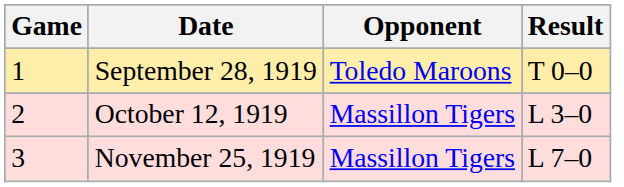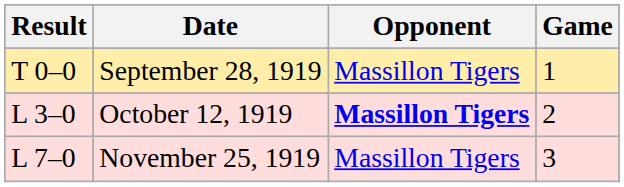 <table class="wikitable">
 <tr>
-<th>Game</th>
+<th>Result</th>
 <th>Date</th>
 <th>Opponent</th>
-<th>Result</th>
+<th>Game</th>
 </tr>
 <tr style="background: #ffeeaa;">
+<td>T 0–0</td>
+<td>September 28, 1919</td>
+<td><a href='#'>Massillon Tigers</a></td>
 <td>1</td>
-<td>September 28, 1919</td>
-<td><a href='#'>Toledo Maroons</a></td>
-<td>T 0–0</td>
 </tr>
 <tr style="background: #ffdddd;">
+<td>L 3–0</td>
+<td>October 12, 1919</td>
+<td><strong><a href='#'>Massillon Tigers</a></strong></td>
 <td>2</td>
-<td>October 12, 1919</td>
-<td><a href='#'>Massillon Tigers</a></td>
-<td>L 3–0</td>
 </tr>
 <tr style="background: #ffdddd;">
-<td>3</td>
+<td>L 7–0</td>
 <td>November 25, 1919</td>
 <td><a href='#'>Massillon Tigers</a></td>
-<td>L 7–0</td>
+<td>3</td>
 </tr>
 </table>
